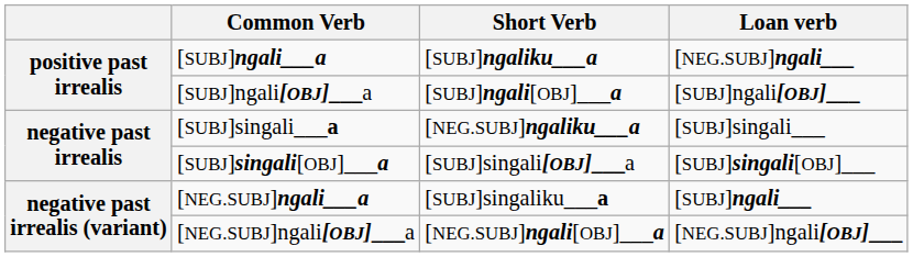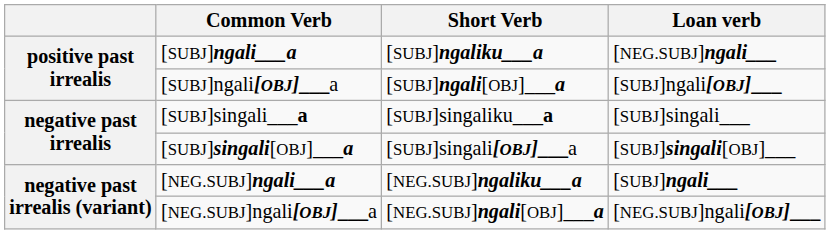 <table class="wikitable">
 <tr>
 <th></th>
 <th>Common Verb</th>
 <th>Short Verb</th>
 <th>Loan verb</th>
 </tr>
 <tr>
 <th rowspan="2">positive past<br>irrealis</th>
 <td>[<small>SUBJ</small>]<strong><em>ngali<strong>___</strong>a</em></strong></td>
 <td>[<small>SUBJ</small>]<strong><em>ngaliku<strong>___</strong>a</em></strong></td>
 <td>[<small>NEG.</small><small>SUBJ</small>]<strong><em>ngali<strong>___<em></td>
 </tr>
 <tr>
 <td>[<small>SUBJ</small>]</em></strong>ngali<strong><em>[<small>OBJ</small>]</em>___</strong>a</em></strong></td>
 <td>[<small>SUBJ</small>]<strong><em>ngali</em></strong>[<small>OBJ</small>]<em>___<strong>a<strong><em></td>
 <td>[<small>SUBJ</small>]</em></strong>ngali<strong><em>[<small>OBJ</small>]</em>___<em></td>
 </tr>
 <tr>
 <th rowspan="2">negative past<br>irrealis</th>
 <td>[<small>SUBJ</small>]</em></strong>singali</strong>___<strong>a<strong><em></td>
-<td>[<small>NEG.</small><small>SUBJ</small>]<strong><em>ngaliku<strong>___</strong>a</em></strong></td>
+<td>[<small>SUBJ</small>]</em></strong>singaliku</strong>___<strong>a<strong><em></td>
 <td>[<small>SUBJ</small>]</em></strong>singali</strong>___</em></td>
 </tr>
 <tr>
 <td>[<small>SUBJ</small>]<strong><em>singali</em></strong>[<small>OBJ</small>]<em>___<strong>a<strong><em></td>
 <td>[<small>SUBJ</small>]</em></strong>singali<strong><em>[<small>OBJ</small>]</em>___</strong>a</em></strong></td>
 <td>[<small>SUBJ</small>]<strong><em>singali</em></strong>[<small>OBJ</small>]<em>___</em></td>
 </tr>
 <tr>
 <th rowspan="2">negative past<br>irrealis (variant)</th>
 <td>[<small>NEG.SUBJ</small>]<strong><em>ngali<strong>___</strong>a</em></strong></td>
-<td>[<small>SUBJ</small>]</em></strong>singaliku</strong>___<strong>a<strong><em></td>
+<td>[<small>NEG.</small><small>SUBJ</small>]<strong><em>ngaliku<strong>___</strong>a</em></strong></td>
 <td>[<small>SUBJ</small>]<strong><em>ngali<strong>___<em></td>
 </tr>
 <tr>
 <td>[<small>NEG.SUBJ</small>]</em></strong>ngali<strong><em>[<small>OBJ</small>]</em>___</strong>a</em></strong></td>
 <td>[<small>NEG.</small><small>SUBJ</small>]<strong><em>ngali</em></strong>[<small>OBJ</small>]<em>___<strong>a<strong><em></td>
 <td>[<small>NEG.</small><small>SUBJ</small>]</em></strong>ngali<strong><em>[<small>OBJ</small>]</em>___<em></td>
 </tr>
 </table>
